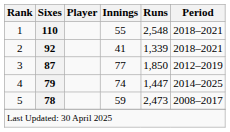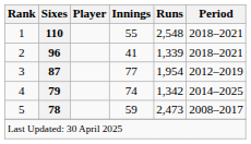 <table class="wikitable">
 <tr>
 <th>Rank</th>
 <th>Sixes</th>
 <th>Player</th>
 <th>Innings</th>
 <th>Runs</th>
 <th>Period</th>
 </tr>
 <tr>
 <td style="text-align:center">1</td>
 <th scope=row style=text-align:center;>110</th>
 <td></td>
 <td style="text-align:center">55</td>
 <td style="text-align:center">2,548</td>
 <td>2018–2021</td>
 </tr>
 <tr>
 <td style="text-align:center">2</td>
-<th scope=row style=text-align:center;>92</th>
+<th scope=row style=text-align:center;>96</th>
 <td></td>
 <td style="text-align:center">41</td>
 <td style="text-align:center">1,339</td>
 <td>2018–2021</td>
 </tr>
 <tr>
 <td style="text-align:center">3</td>
 <th scope=row style=text-align:center;>87</th>
 <td></td>
 <td style="text-align:center">77</td>
-<td style="text-align:center">1,850</td>
+<td style="text-align:center">1,954</td>
 <td>2012–2019</td>
 </tr>
 <tr>
 <td style="text-align:center">4</td>
 <th scope=row style=text-align:center;>79</th>
 <td></td>
 <td style="text-align:center">74</td>
-<td style="text-align:center">1,447</td>
+<td style="text-align:center">1,342</td>
 <td>2014–2025</td>
 </tr>
 <tr>
 <td style="text-align:center">5</td>
 <th scope=row style=text-align:center;>78</th>
 <td></td>
 <td style="text-align:center">59</td>
 <td style="text-align:center">2,473</td>
 <td>2008–2017</td>
 </tr>
 <tr>
 </tr>
 <tr class=sortbottom>
 <td colspan=6><small>Last Updated: 30 April 2025</small></td>
 </tr>
 </table>
